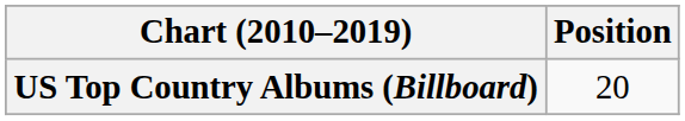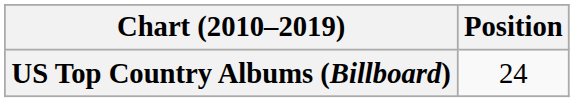 <table class="wikitable plainrowheaders" style="text-align:center">
 <tr>
 <th scope="col">Chart (2010–2019)</th>
 <th scope="col">Position</th>
 </tr>
 <tr>
 <th scope="row">US Top Country Albums (<em>Billboard</em>)</th>
-<td>20</td>
+<td>24</td>
 </tr>
 </table>
